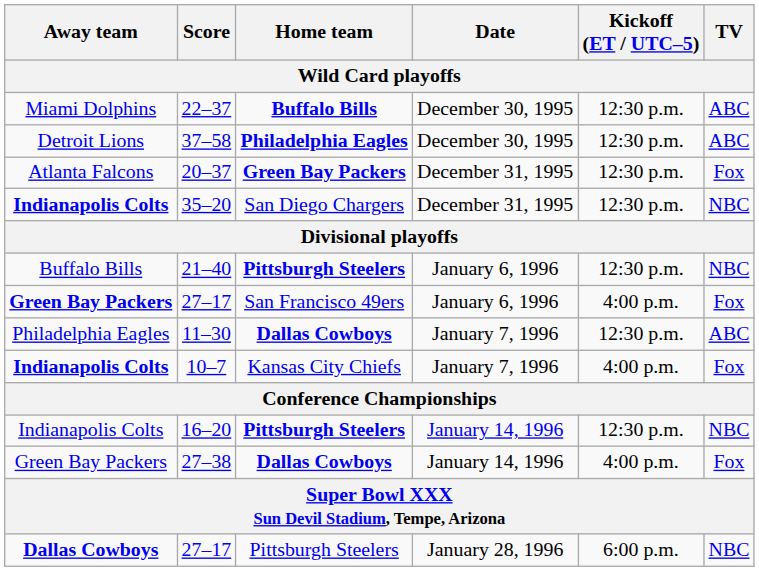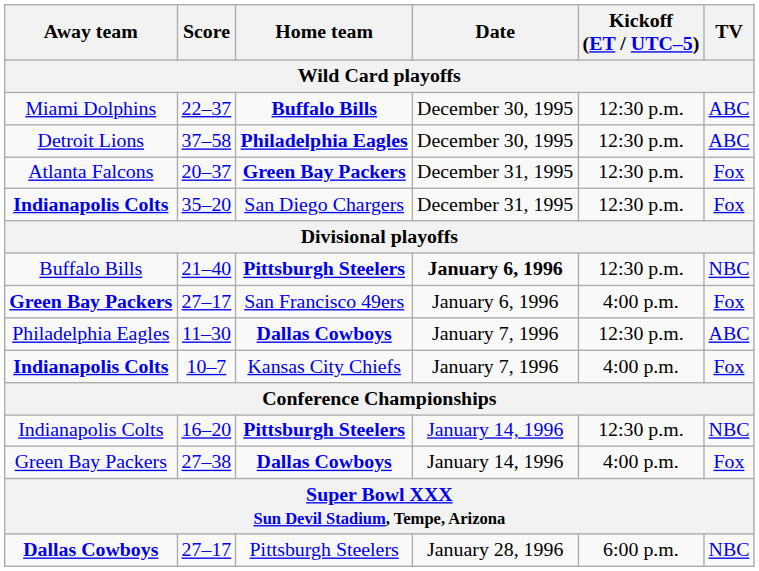 <table class="wikitable" style="font-size:92%; text-align:center;">
 <tr>
 <th>Away team</th>
 <th>Score</th>
 <th>Home team</th>
 <th>Date</th>
 <th>Kickoff<br>(<a href='#'>ET</a> / <a href='#'>UTC–5</a>)</th>
 <th>TV</th>
 </tr>
 <tr>
 <th colspan="6">Wild Card playoffs</th>
 </tr>
 <tr>
 <td><a href='#'>Miami Dolphins</a></td>
 <td><a href='#'>22–37</a></td>
 <td><strong><a href='#'>Buffalo Bills</a></strong></td>
 <td>December 30, 1995</td>
 <td>12:30 p.m.</td>
 <td><a href='#'>ABC</a></td>
 </tr>
 <tr>
 <td><a href='#'>Detroit Lions</a></td>
 <td><a href='#'>37–58</a></td>
 <td><strong><a href='#'>Philadelphia Eagles</a></strong></td>
 <td>December 30, 1995</td>
 <td>12:30 p.m.</td>
 <td><a href='#'>ABC</a></td>
 </tr>
 <tr>
 <td><a href='#'>Atlanta Falcons</a></td>
 <td><a href='#'>20–37</a></td>
 <td><strong><a href='#'>Green Bay Packers</a></strong></td>
 <td>December 31, 1995</td>
 <td>12:30 p.m.</td>
 <td><a href='#'>Fox</a></td>
 </tr>
 <tr>
 <td><strong><a href='#'>Indianapolis Colts</a></strong></td>
 <td><a href='#'>35–20</a></td>
 <td><a href='#'>San Diego Chargers</a></td>
 <td>December 31, 1995</td>
 <td>12:30 p.m.</td>
-<td><a href='#'>NBC</a></td>
+<td><a href='#'>Fox</a></td>
 </tr>
 <tr>
 <th colspan="6">Divisional playoffs</th>
 </tr>
 <tr>
 <td><a href='#'>Buffalo Bills</a></td>
 <td><a href='#'>21–40</a></td>
 <td><strong><a href='#'>Pittsburgh Steelers</a></strong></td>
-<td>January 6, 1996</td>
+<td><strong>January 6, 1996</strong></td>
 <td>12:30 p.m.</td>
 <td><a href='#'>NBC</a></td>
 </tr>
 <tr>
 <td><strong><a href='#'>Green Bay Packers</a></strong></td>
 <td><a href='#'>27–17</a></td>
 <td><a href='#'>San Francisco 49ers</a></td>
 <td>January 6, 1996</td>
 <td>4:00 p.m.</td>
 <td><a href='#'>Fox</a></td>
 </tr>
 <tr>
 <td><a href='#'>Philadelphia Eagles</a></td>
 <td><a href='#'>11–30</a></td>
 <td><strong><a href='#'>Dallas Cowboys</a></strong></td>
 <td>January 7, 1996</td>
 <td>12:30 p.m.</td>
 <td><a href='#'>ABC</a></td>
 </tr>
 <tr>
 <td><strong><a href='#'>Indianapolis Colts</a></strong></td>
 <td><a href='#'>10–7</a></td>
 <td><a href='#'>Kansas City Chiefs</a></td>
 <td>January 7, 1996</td>
 <td>4:00 p.m.</td>
 <td><a href='#'>Fox</a></td>
 </tr>
 <tr>
 <th colspan="6">Conference Championships</th>
 </tr>
 <tr>
 <td><a href='#'>Indianapolis Colts</a></td>
 <td><a href='#'>16–20</a></td>
 <td><strong><a href='#'>Pittsburgh Steelers</a></strong></td>
 <td><a href='#'>January 14, 1996</a></td>
 <td>12:30 p.m.</td>
 <td><a href='#'>NBC</a></td>
 </tr>
 <tr>
 <td><a href='#'>Green Bay Packers</a></td>
 <td><a href='#'>27–38</a></td>
 <td><strong><a href='#'>Dallas Cowboys</a></strong></td>
 <td>January 14, 1996</td>
 <td>4:00 p.m.</td>
 <td><a href='#'>Fox</a></td>
 </tr>
 <tr>
 <th colspan="6"><a href='#'>Super Bowl XXX</a><br><small><a href='#'>Sun Devil Stadium</a>, Tempe, Arizona</small></th>
 </tr>
 <tr>
 <td><strong><a href='#'>Dallas Cowboys</a></strong></td>
 <td><a href='#'>27–17</a></td>
 <td><a href='#'>Pittsburgh Steelers</a></td>
 <td>January 28, 1996</td>
 <td>6:00 p.m.</td>
 <td><a href='#'>NBC</a></td>
 </tr>
 </table>
